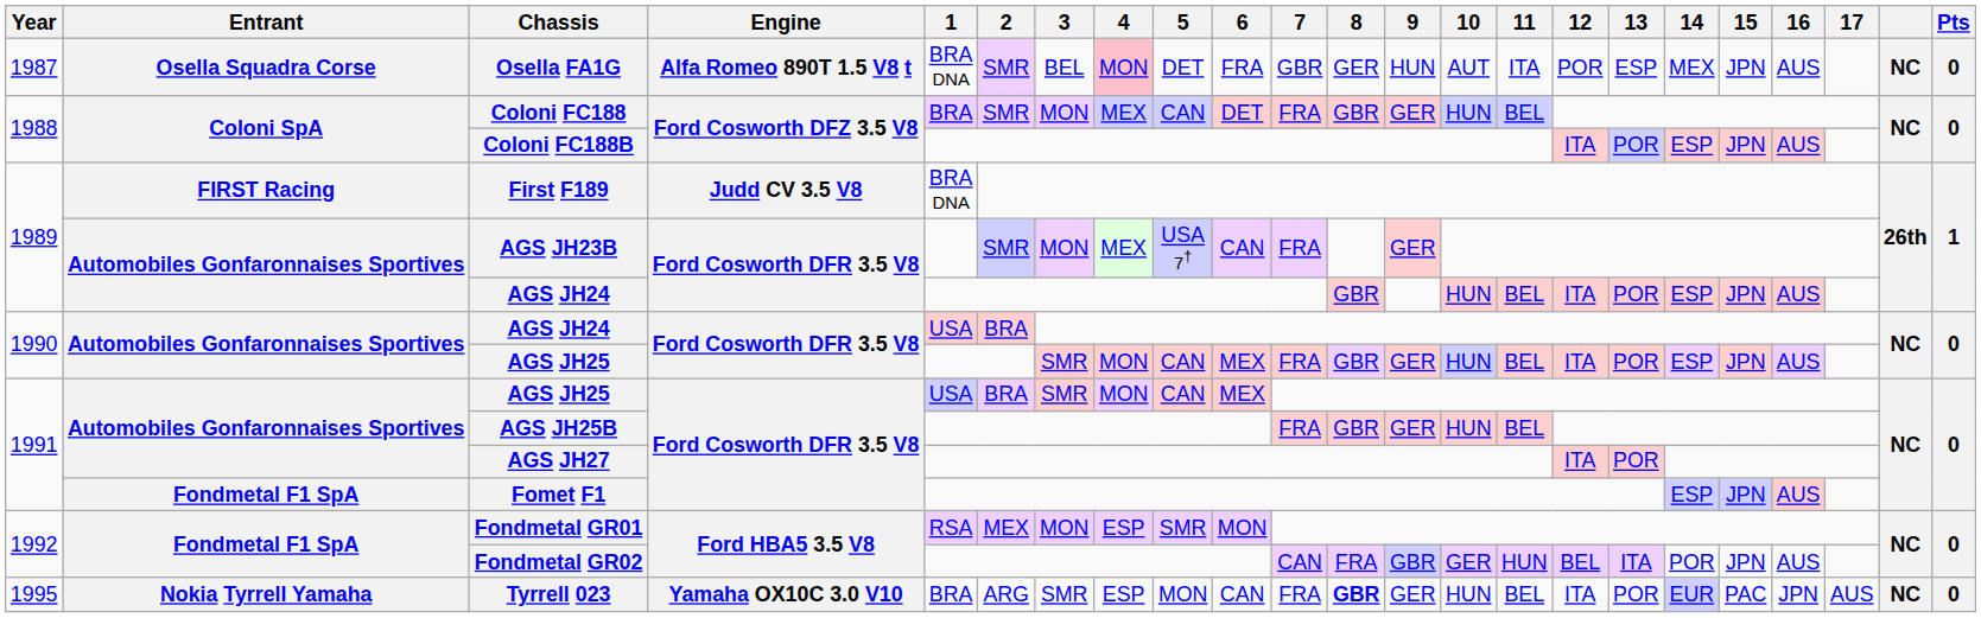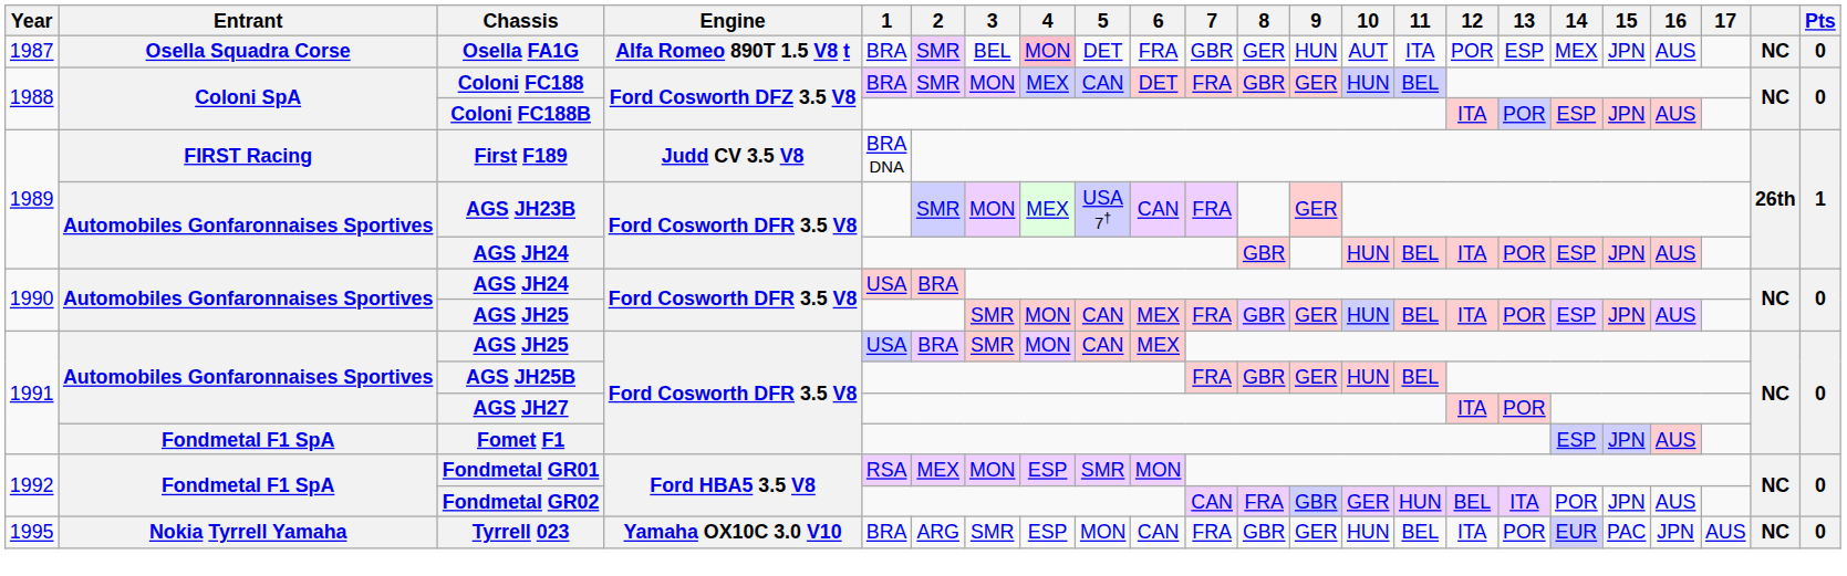 <table class="wikitable" style="text-align:center; font-size:85%">
 <tr>
 <th>Year</th>
 <th>Entrant</th>
 <th>Chassis</th>
 <th>Engine</th>
 <th>1</th>
 <th>2</th>
 <th>3</th>
 <th>4</th>
 <th>5</th>
 <th>6</th>
 <th>7</th>
 <th>8</th>
 <th>9</th>
 <th>10</th>
 <th>11</th>
 <th>12</th>
 <th>13</th>
 <th>14</th>
 <th>15</th>
 <th>16</th>
 <th>17</th>
 <th></th>
 <th><a href='#'>Pts</a></th>
 </tr>
 <tr>
 <td><a href='#'>1987</a></td>
 <th nowrap><a href='#'>Osella Squadra Corse</a></th>
 <th nowrap><a href='#'>Osella</a> <a href='#'>FA1G</a></th>
 <th nowrap><a href='#'>Alfa Romeo</a> 890T 1.5 <a href='#'>V8</a> <a href='#'>t</a></th>
-<td><a href='#'>BRA</a><br><small>DNA</small></td>
+<td><a href='#'>BRA</a></td>
 <td style="background:#EFCFFF;"><a href='#'>SMR</a><br></td>
 <td><a href='#'>BEL</a></td>
 <td style="background: pink;"><a href='#'>MON</a></td>
 <td><a href='#'>DET</a></td>
 <td><a href='#'>FRA</a></td>
 <td><a href='#'>GBR</a></td>
 <td><a href='#'>GER</a></td>
 <td><a href='#'>HUN</a></td>
 <td><a href='#'>AUT</a></td>
 <td><a href='#'>ITA</a></td>
 <td><a href='#'>POR</a></td>
 <td><a href='#'>ESP</a></td>
 <td><a href='#'>MEX</a></td>
 <td><a href='#'>JPN</a></td>
 <td><a href='#'>AUS</a></td>
 <td></td>
 <th>NC</th>
 <th>0</th>
 </tr>
 <tr>
 <td rowspan=2><a href='#'>1988</a></td>
 <th rowspan=2 nowrap><a href='#'>Coloni SpA</a></th>
 <th nowrap><a href='#'>Coloni</a> <a href='#'>FC188</a></th>
 <th rowspan=2 nowrap><a href='#'>Ford Cosworth DFZ</a> 3.5 <a href='#'>V8</a></th>
 <td style="background:#EFCFFF;"><a href='#'>BRA</a><br></td>
 <td style="background:#EFCFFF;"><a href='#'>SMR</a><br></td>
 <td style="background:#EFCFFF;"><a href='#'>MON</a><br></td>
 <td style="background:#CFCFFF;"><a href='#'>MEX</a><br></td>
 <td style="background:#CFCFFF;"><a href='#'>CAN</a><br></td>
 <td style="background:#FFCFCF;"><a href='#'>DET</a><br></td>
 <td style="background:#FFCFCF;"><a href='#'>FRA</a><br></td>
 <td style="background:#FFCFCF;"><a href='#'>GBR</a><br></td>
 <td style="background:#FFCFCF;"><a href='#'>GER</a><br></td>
 <td style="background:#CFCFFF;"><a href='#'>HUN</a><br></td>
 <td style="background:#CFCFFF;"><a href='#'>BEL</a><br></td>
 <td colspan=6></td>
 <th rowspan=2>NC</th>
 <th rowspan=2>0</th>
 </tr>
 <tr>
 <th nowrap><a href='#'>Coloni</a> <a href='#'>FC188B</a></th>
 <td colspan=11></td>
 <td style="background:#FFCFCF;"><a href='#'>ITA</a><br></td>
 <td style="background:#CFCFFF;"><a href='#'>POR</a><br></td>
 <td style="background:#FFCFCF;"><a href='#'>ESP</a><br></td>
 <td style="background:#FFCFCF;"><a href='#'>JPN</a><br></td>
 <td style="background:#FFCFCF;"><a href='#'>AUS</a><br></td>
 <td></td>
 </tr>
 <tr>
 <td rowspan=3><a href='#'>1989</a></td>
 <th nowrap><a href='#'>FIRST Racing</a></th>
 <th nowrap><a href='#'>First</a> <a href='#'>F189</a></th>
 <th nowrap><a href='#'>Judd</a> CV 3.5 <a href='#'>V8</a></th>
 <td><a href='#'>BRA</a><br><small>DNA</small></td>
 <td colspan=16></td>
 <th rowspan=3>26th</th>
 <th rowspan=3>1</th>
 </tr>
 <tr>
 <th rowspan=2 nowrap><a href='#'>Automobiles Gonfaronnaises Sportives</a></th>
 <th nowrap><a href='#'>AGS</a> <a href='#'>JH23B</a></th>
 <th rowspan=2 nowrap><a href='#'>Ford Cosworth DFR</a> 3.5 <a href='#'>V8</a></th>
 <td></td>
 <td style="background:#CFCFFF;"><a href='#'>SMR</a><br></td>
 <td style="background:#EFCFFF;"><a href='#'>MON</a><br></td>
 <td style="background:#DFFFDF;"><a href='#'>MEX</a><br></td>
 <td style="background:#CFCFFF;"><a href='#'>USA</a><br><small>7<sup>†</sup></small></td>
 <td style="background:#EFCFFF;"><a href='#'>CAN</a><br></td>
 <td style="background:#EFCFFF;"><a href='#'>FRA</a><br></td>
 <td></td>
 <td style="background:#FFCFCF;"><a href='#'>GER</a><br></td>
 <td colspan=8></td>
 </tr>
 <tr>
 <th nowrap><a href='#'>AGS</a> <a href='#'>JH24</a></th>
 <td colspan=7></td>
 <td style="background:#FFCFCF;"><a href='#'>GBR</a><br></td>
 <td></td>
 <td style="background:#FFCFCF;"><a href='#'>HUN</a><br></td>
 <td style="background:#FFCFCF;"><a href='#'>BEL</a><br></td>
 <td style="background:#FFCFCF;"><a href='#'>ITA</a><br></td>
 <td style="background:#FFCFCF;"><a href='#'>POR</a><br></td>
 <td style="background:#FFCFCF;"><a href='#'>ESP</a><br></td>
 <td style="background:#FFCFCF;"><a href='#'>JPN</a><br></td>
 <td style="background:#FFCFCF;"><a href='#'>AUS</a><br></td>
 <td></td>
 </tr>
 <tr>
 <td rowspan=2><a href='#'>1990</a></td>
 <th rowspan=2 nowrap><a href='#'>Automobiles Gonfaronnaises Sportives</a></th>
 <th nowrap><a href='#'>AGS</a> <a href='#'>JH24</a></th>
 <th rowspan=2 nowrap><a href='#'>Ford Cosworth DFR</a> 3.5 <a href='#'>V8</a></th>
 <td style="background:#FFCFCF;"><a href='#'>USA</a><br></td>
 <td style="background:#FFCFCF;"><a href='#'>BRA</a><br></td>
 <td colspan=15></td>
 <th rowspan=2>NC</th>
 <th rowspan=2>0</th>
 </tr>
 <tr>
 <th nowrap><a href='#'>AGS</a> <a href='#'>JH25</a></th>
 <td colspan=2></td>
 <td style="background:#FFCFCF;"><a href='#'>SMR</a><br></td>
 <td style="background:#FFCFCF;"><a href='#'>MON</a><br></td>
 <td style="background:#FFCFCF;"><a href='#'>CAN</a><br></td>
 <td style="background:#FFCFCF;"><a href='#'>MEX</a><br></td>
 <td style="background:#FFCFCF;"><a href='#'>FRA</a><br></td>
 <td style="background:#EFCFFF;"><a href='#'>GBR</a><br></td>
 <td style="background:#FFCFCF;"><a href='#'>GER</a><br></td>
 <td style="background:#CFCFFF;"><a href='#'>HUN</a><br></td>
 <td style="background:#FFCFCF;"><a href='#'>BEL</a><br></td>
 <td style="background:#FFCFCF;"><a href='#'>ITA</a><br></td>
 <td style="background:#FFCFCF;"><a href='#'>POR</a><br></td>
 <td style="background:#EFCFFF;"><a href='#'>ESP</a><br></td>
 <td style="background:#FFCFCF;"><a href='#'>JPN</a><br></td>
 <td style="background:#EFCFFF;"><a href='#'>AUS</a><br></td>
 <td></td>
 </tr>
 <tr>
 <td rowspan=4><a href='#'>1991</a></td>
 <th rowspan=3 nowrap><a href='#'>Automobiles Gonfaronnaises Sportives</a></th>
 <th nowrap><a href='#'>AGS</a> <a href='#'>JH25</a></th>
 <th rowspan=4 nowrap><a href='#'>Ford Cosworth DFR</a> 3.5 <a href='#'>V8</a></th>
 <td style="background:#CFCFFF;"><a href='#'>USA</a><br></td>
 <td style="background:#EFCFFF;"><a href='#'>BRA</a><br></td>
 <td style="background:#FFCFCF;"><a href='#'>SMR</a><br></td>
 <td style="background:#EFCFFF;"><a href='#'>MON</a><br></td>
 <td style="background:#FFCFCF;"><a href='#'>CAN</a><br></td>
 <td style="background:#FFCFCF;"><a href='#'>MEX</a><br></td>
 <td colspan=11></td>
 <th rowspan=4>NC</th>
 <th rowspan=4>0</th>
 </tr>
 <tr>
 <th nowrap><a href='#'>AGS</a> <a href='#'>JH25B</a></th>
 <td colspan=6></td>
 <td style="background:#FFCFCF;"><a href='#'>FRA</a><br></td>
 <td style="background:#FFCFCF;"><a href='#'>GBR</a><br></td>
 <td style="background:#FFCFCF;"><a href='#'>GER</a><br></td>
 <td style="background:#FFCFCF;"><a href='#'>HUN</a><br></td>
 <td style="background:#FFCFCF;"><a href='#'>BEL</a><br></td>
 <td colspan=6></td>
 </tr>
 <tr>
 <th nowrap><a href='#'>AGS</a> <a href='#'>JH27</a></th>
 <td colspan=11></td>
 <td style="background:#FFCFCF;"><a href='#'>ITA</a><br></td>
 <td style="background:#FFCFCF;"><a href='#'>POR</a><br></td>
 <td colspan=4></td>
 </tr>
 <tr>
 <th nowrap><a href='#'>Fondmetal F1 SpA</a></th>
 <th nowrap><a href='#'>Fomet</a> <a href='#'>F1</a></th>
 <td colspan=13></td>
 <td style="background:#CFCFFF;"><a href='#'>ESP</a><br></td>
 <td style="background:#CFCFFF;"><a href='#'>JPN</a><br></td>
 <td style="background:#FFCFCF;"><a href='#'>AUS</a><br></td>
 <td></td>
 </tr>
 <tr>
 <td rowspan=2><a href='#'>1992</a></td>
 <th rowspan=2 nowrap><a href='#'>Fondmetal F1 SpA</a></th>
 <th nowrap><a href='#'>Fondmetal</a> <a href='#'>GR01</a></th>
 <th rowspan=2 nowrap><a href='#'>Ford HBA5</a> 3.5 <a href='#'>V8</a></th>
 <td style="background:#EFCFFF;"><a href='#'>RSA</a><br></td>
 <td style="background:#EFCFFF;"><a href='#'>MEX</a><br></td>
 <td style="background:#EFCFFF;"><a href='#'>MON</a><br></td>
 <td style="background:#EFCFFF;"><a href='#'>ESP</a><br></td>
 <td style="background:#EFCFFF;"><a href='#'>SMR</a><br></td>
 <td style="background:#EFCFFF;"><a href='#'>MON</a><br></td>
 <td colspan=11></td>
 <th rowspan=2>NC</th>
 <th rowspan=2>0</th>
 </tr>
 <tr>
 <th nowrap><a href='#'>Fondmetal</a> <a href='#'>GR02</a></th>
 <td colspan=6></td>
 <td style="background:#EFCFFF;"><a href='#'>CAN</a><br></td>
 <td style="background:#EFCFFF;"><a href='#'>FRA</a><br></td>
 <td style="background:#CFCFFF;"><a href='#'>GBR</a><br></td>
 <td style="background:#EFCFFF;"><a href='#'>GER</a><br></td>
 <td style="background:#EFCFFF;"><a href='#'>HUN</a><br></td>
 <td style="background:#EFCFFF;"><a href='#'>BEL</a><br></td>
 <td style="background:#EFCFFF;"><a href='#'>ITA</a><br></td>
 <td><a href='#'>POR</a></td>
 <td><a href='#'>JPN</a></td>
 <td><a href='#'>AUS</a></td>
 <td></td>
 </tr>
 <tr>
 <td><a href='#'>1995</a></td>
 <th nowrap><a href='#'>Nokia</a> <a href='#'>Tyrrell Yamaha</a></th>
 <th nowrap><a href='#'>Tyrrell</a> <a href='#'>023</a></th>
 <th nowrap><a href='#'>Yamaha</a> OX10C 3.0 <a href='#'>V10</a></th>
 <td><a href='#'>BRA</a></td>
 <td><a href='#'>ARG</a></td>
 <td><a href='#'>SMR</a></td>
 <td><a href='#'>ESP</a></td>
 <td><a href='#'>MON</a></td>
 <td><a href='#'>CAN</a></td>
 <td><a href='#'>FRA</a></td>
-<td><strong><a href='#'>GBR</a></strong></td>
+<td><a href='#'>GBR</a></td>
 <td><a href='#'>GER</a></td>
 <td><a href='#'>HUN</a></td>
 <td><a href='#'>BEL</a></td>
 <td><a href='#'>ITA</a></td>
 <td><a href='#'>POR</a></td>
 <td style="background:#CFCFFF;"><a href='#'>EUR</a><br></td>
 <td><a href='#'>PAC</a></td>
 <td><a href='#'>JPN</a></td>
 <td><a href='#'>AUS</a></td>
 <th>NC</th>
 <th>0</th>
 </tr>
 </table>
